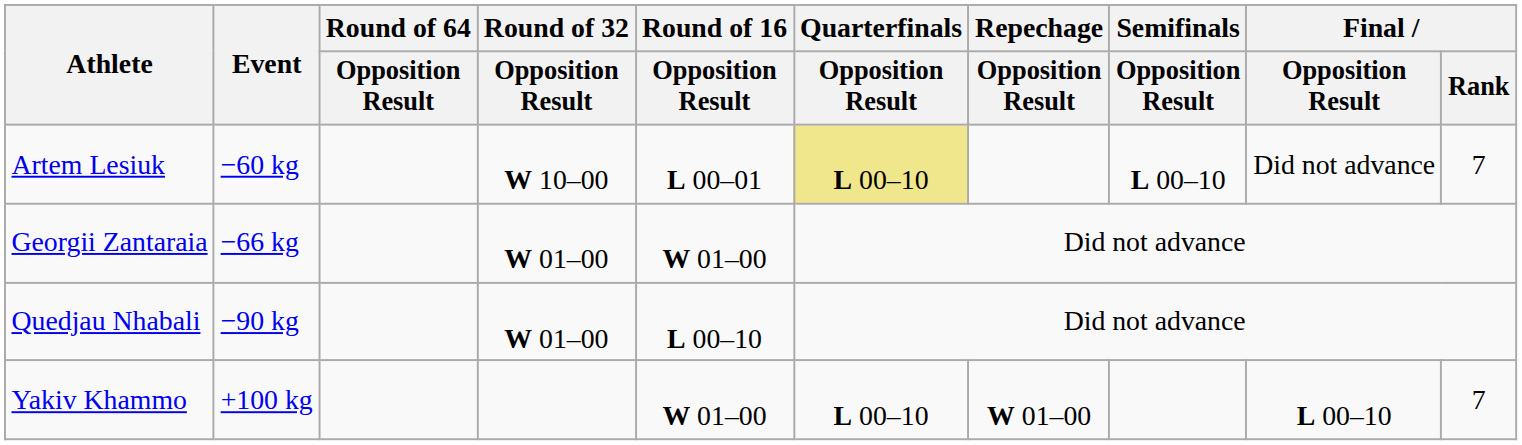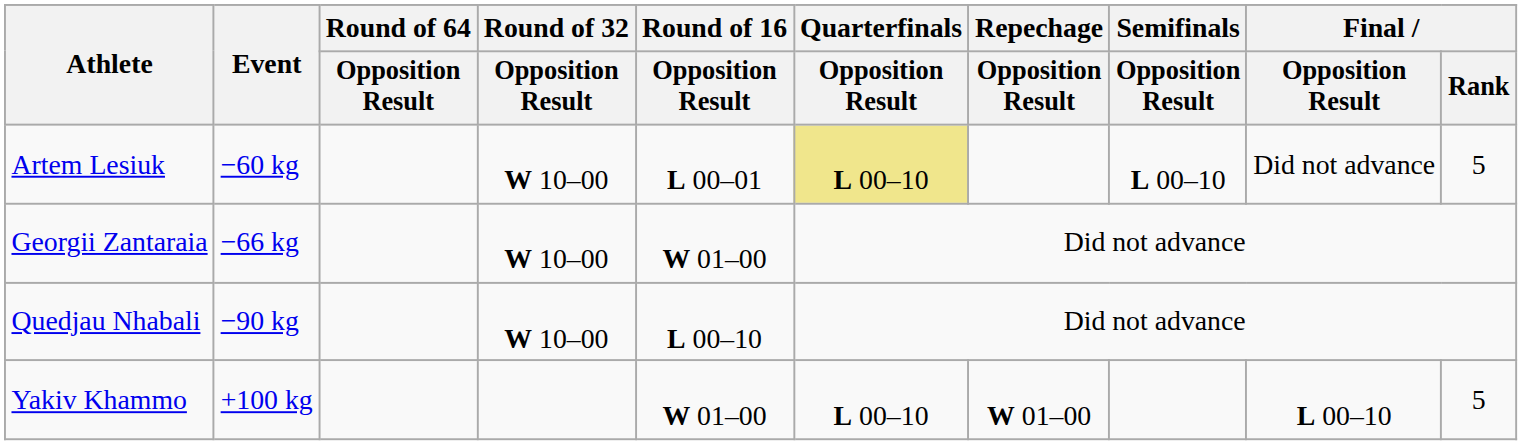 <table class="wikitable" style="font-size:90%">
 <tr>
 <th rowspan="2">Athlete</th>
 <th rowspan="2">Event</th>
 <th>Round of 64</th>
 <th>Round of 32</th>
 <th>Round of 16</th>
 <th>Quarterfinals</th>
 <th>Repechage</th>
 <th>Semifinals</th>
 <th colspan=2>Final / </th>
 </tr>
 <tr style="font-size:95%">
 <th>Opposition<br>Result</th>
 <th>Opposition<br>Result</th>
 <th>Opposition<br>Result</th>
 <th>Opposition<br>Result</th>
 <th>Opposition<br>Result</th>
 <th>Opposition<br>Result</th>
 <th>Opposition<br>Result</th>
 <th>Rank</th>
 </tr>
 <tr align=center>
 <td align=left><a href='#'>Artem Lesiuk</a></td>
 <td align=left><a href='#'>−60 kg</a></td>
 <td></td>
 <td><br><strong>W</strong> 10–00</td>
 <td><br><strong>L</strong> 00–01</td>
 <td style="background: khaki;"><br><strong>L</strong> 00–10</td>
 <td></td>
 <td><br><strong>L</strong> 00–10</td>
 <td>Did not advance</td>
-<td>7</td>
+<td>5</td>
 </tr>
 <tr align=center>
 <td align=left><a href='#'>Georgii Zantaraia</a></td>
 <td align=left><a href='#'>−66 kg</a></td>
 <td></td>
-<td><br><strong>W</strong> 01–00</td>
+<td><br><strong>W</strong> 10–00</td>
 <td><br><strong>W</strong> 01–00</td>
 <td colspan=5>Did not advance</td>
 </tr>
 <tr align=center>
 <td align=left><a href='#'>Quedjau Nhabali</a></td>
 <td align=left><a href='#'>−90 kg</a></td>
 <td></td>
-<td><br><strong>W</strong> 01–00</td>
+<td><br><strong>W</strong> 10–00</td>
 <td><br><strong>L</strong> 00–10</td>
 <td colspan=5>Did not advance</td>
 </tr>
 <tr align=center>
 <td align=left><a href='#'>Yakiv Khammo</a></td>
 <td align=left><a href='#'>+100 kg</a></td>
 <td></td>
 <td></td>
 <td><br><strong>W</strong> 01–00</td>
 <td><br><strong>L</strong> 00–10</td>
 <td><br><strong>W</strong> 01–00</td>
 <td></td>
 <td><br><strong>L</strong> 00–10</td>
-<td>7</td>
+<td>5</td>
 </tr>
 </table>
